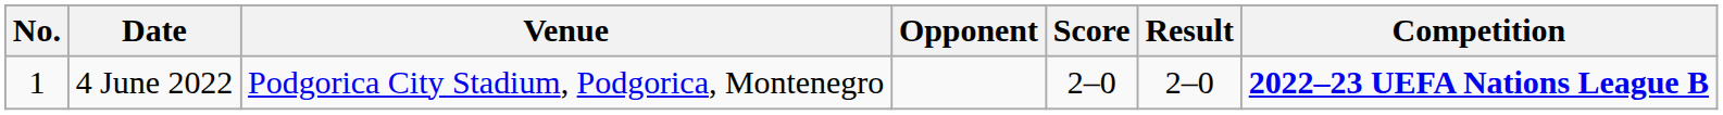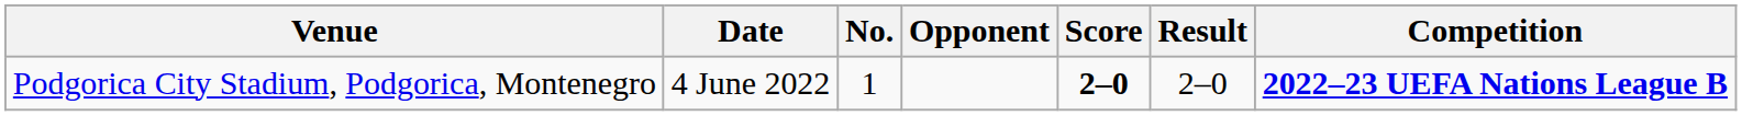 <table class="wikitable sortable">
 <tr>
+<th scope="col">Venue</th>
+<th scope="col">Date</th>
 <th scope="col">No.</th>
-<th scope="col">Date</th>
-<th scope="col">Venue</th>
 <th scope="col">Opponent</th>
 <th scope="col">Score</th>
 <th scope="col">Result</th>
 <th scope="col">Competition</th>
 </tr>
 <tr>
+<td><a href='#'>Podgorica City Stadium</a>, <a href='#'>Podgorica</a>, Montenegro</td>
+<td>4 June 2022</td>
 <td align="center">1</td>
-<td>4 June 2022</td>
-<td><a href='#'>Podgorica City Stadium</a>, <a href='#'>Podgorica</a>, Montenegro</td>
 <td></td>
-<td align="center">2–0</td>
+<td align="center"><strong>2–0</strong></td>
 <td align="center">2–0</td>
 <td><strong><a href='#'>2022–23 UEFA Nations League B</a></strong></td>
 </tr>
 </table>
